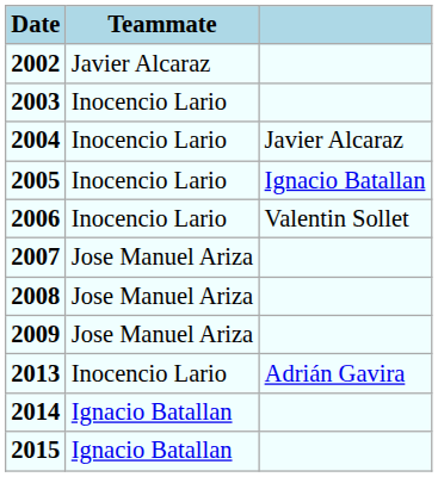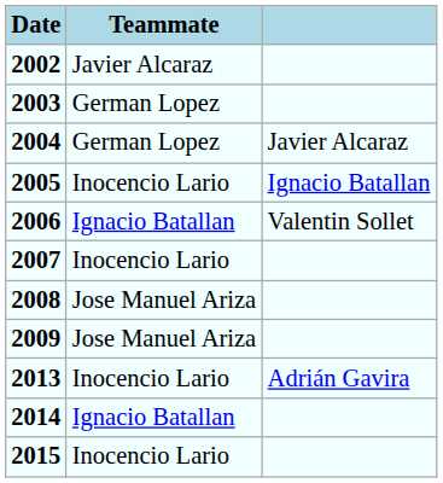 <table border="0" cellpadding="1" style="background:Azure;" class="sortable wikitable">
 <tr>
 <th style="background:LightBlue;">Date</th>
 <th style="background:LightBlue;">Teammate</th>
 <th style="background:LightBlue;"></th>
 </tr>
 <tr>
 <td><strong>2002</strong></td>
 <td>Javier Alcaraz</td>
 <td></td>
 </tr>
 <tr>
 <td><strong>2003</strong></td>
-<td>Inocencio Lario</td>
+<td>German Lopez</td>
 <td></td>
 </tr>
 <tr>
 <td><strong>2004</strong></td>
-<td>Inocencio Lario</td>
+<td>German Lopez</td>
 <td>Javier Alcaraz</td>
 </tr>
 <tr>
 <td><strong>2005</strong></td>
 <td>Inocencio Lario</td>
 <td><a href='#'>Ignacio Batallan</a></td>
 </tr>
 <tr>
 <td><strong>2006</strong></td>
-<td>Inocencio Lario</td>
+<td><a href='#'>Ignacio Batallan</a></td>
 <td>Valentin Sollet</td>
 </tr>
 <tr>
 <td><strong>2007</strong></td>
-<td>Jose Manuel Ariza</td>
+<td>Inocencio Lario</td>
 <td></td>
 </tr>
 <tr>
 <td><strong>2008</strong></td>
 <td>Jose Manuel Ariza</td>
 <td></td>
 </tr>
 <tr>
 <td><strong>2009</strong></td>
 <td>Jose Manuel Ariza</td>
 <td></td>
 </tr>
 <tr>
 <td><strong>2013</strong></td>
 <td>Inocencio Lario</td>
 <td><a href='#'>Adrián Gavira</a></td>
 </tr>
 <tr>
 <td><strong>2014</strong></td>
 <td><a href='#'>Ignacio Batallan</a></td>
 <td></td>
 </tr>
 <tr>
 <td><strong>2015</strong></td>
-<td><a href='#'>Ignacio Batallan</a></td>
+<td>Inocencio Lario</td>
 <td></td>
 </tr>
 </table>
